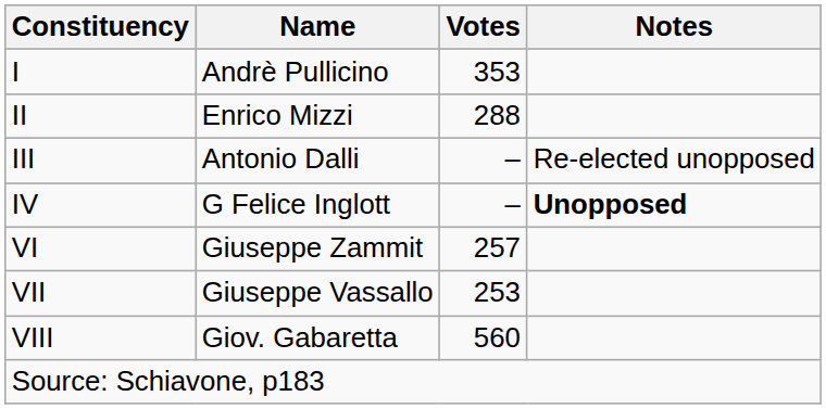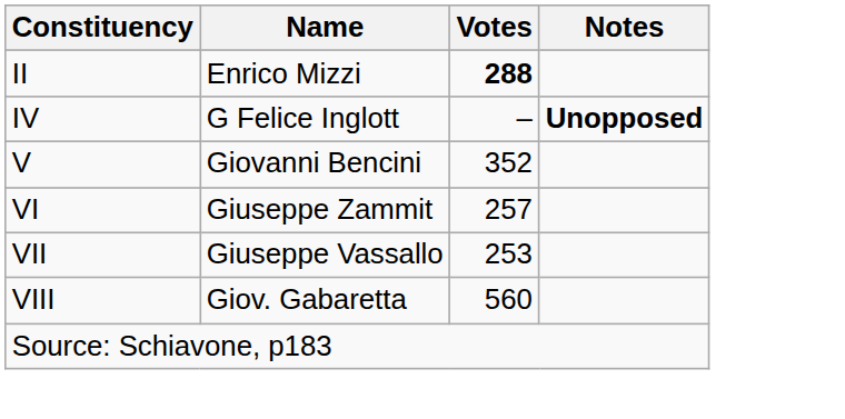 <table class=wikitable style=text-align:left>
 <tr>
 <th>Constituency</th>
 <th>Name</th>
 <th>Votes</th>
 <th>Notes</th>
 </tr>
 <tr>
-<td>I</td>
-<td>Andrè Pullicino</td>
-<td align=right>353</td>
-<td></td>
-</tr>
-<tr>
 <td>II</td>
 <td>Enrico Mizzi</td>
-<td align=right>288</td>
+<td align=right><strong>288</strong></td>
 <td></td>
-</tr>
-<tr>
-<td>III</td>
-<td>Antonio Dalli</td>
-<td align=right>–</td>
-<td>Re-elected unopposed</td>
 </tr>
 <tr>
 <td>IV</td>
 <td>G Felice Inglott</td>
 <td align=right>–</td>
 <td><strong>Unopposed</strong></td>
+</tr>
+<tr>
+<td>V</td>
+<td>Giovanni Bencini</td>
+<td align=right>352</td>
+<td></td>
 </tr>
 <tr>
 <td>VI</td>
 <td>Giuseppe Zammit</td>
 <td align=right>257</td>
 <td></td>
 </tr>
 <tr>
 <td>VII</td>
 <td>Giuseppe Vassallo</td>
 <td align=right>253</td>
 <td></td>
 </tr>
 <tr>
 <td>VIII</td>
 <td>Giov. Gabaretta</td>
 <td align=right>560</td>
 <td></td>
 </tr>
 <tr>
 <td colspan=4>Source: Schiavone, p183</td>
 </tr>
 </table>
